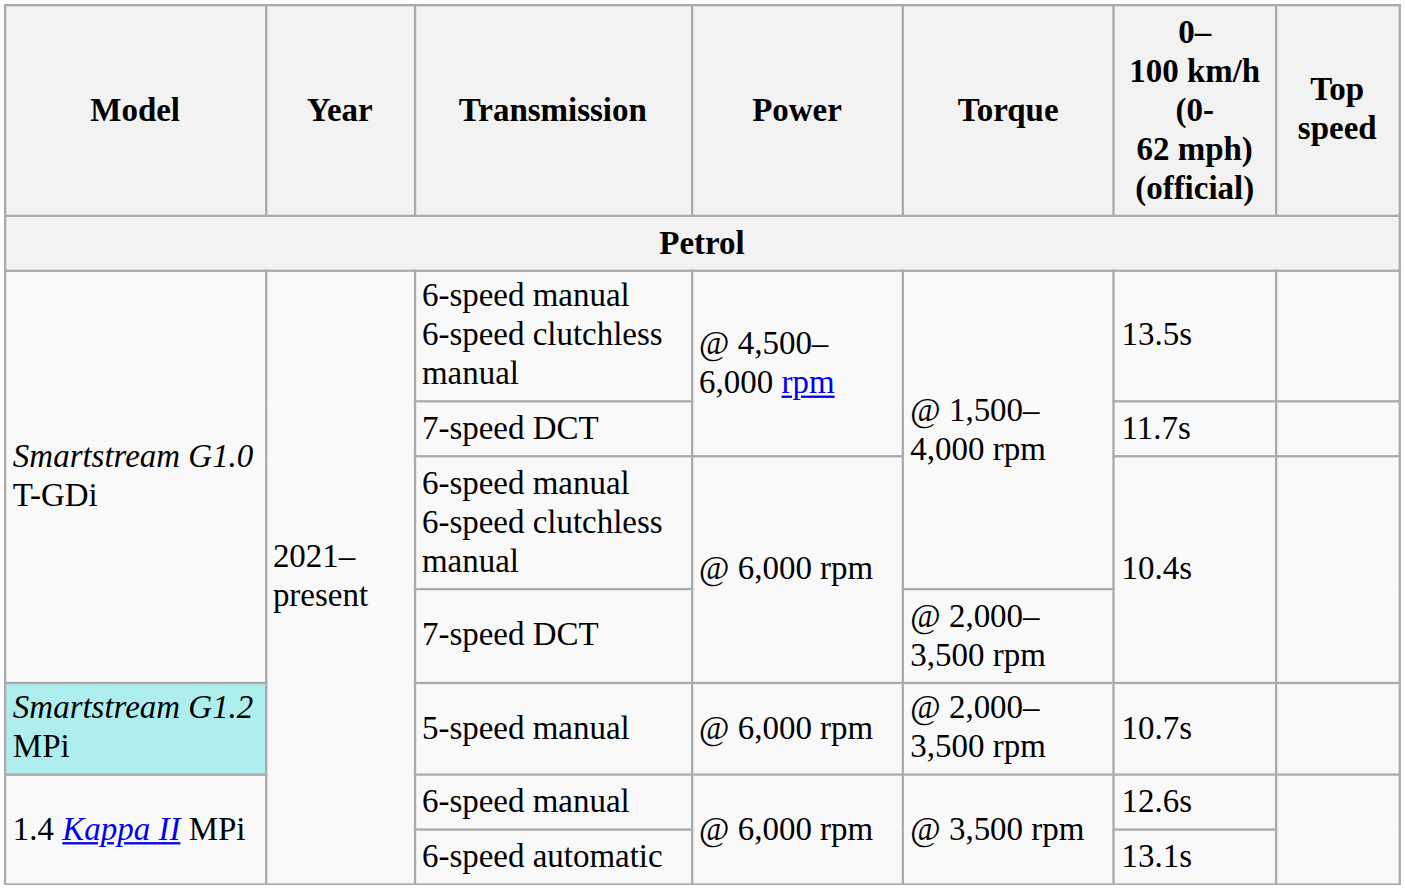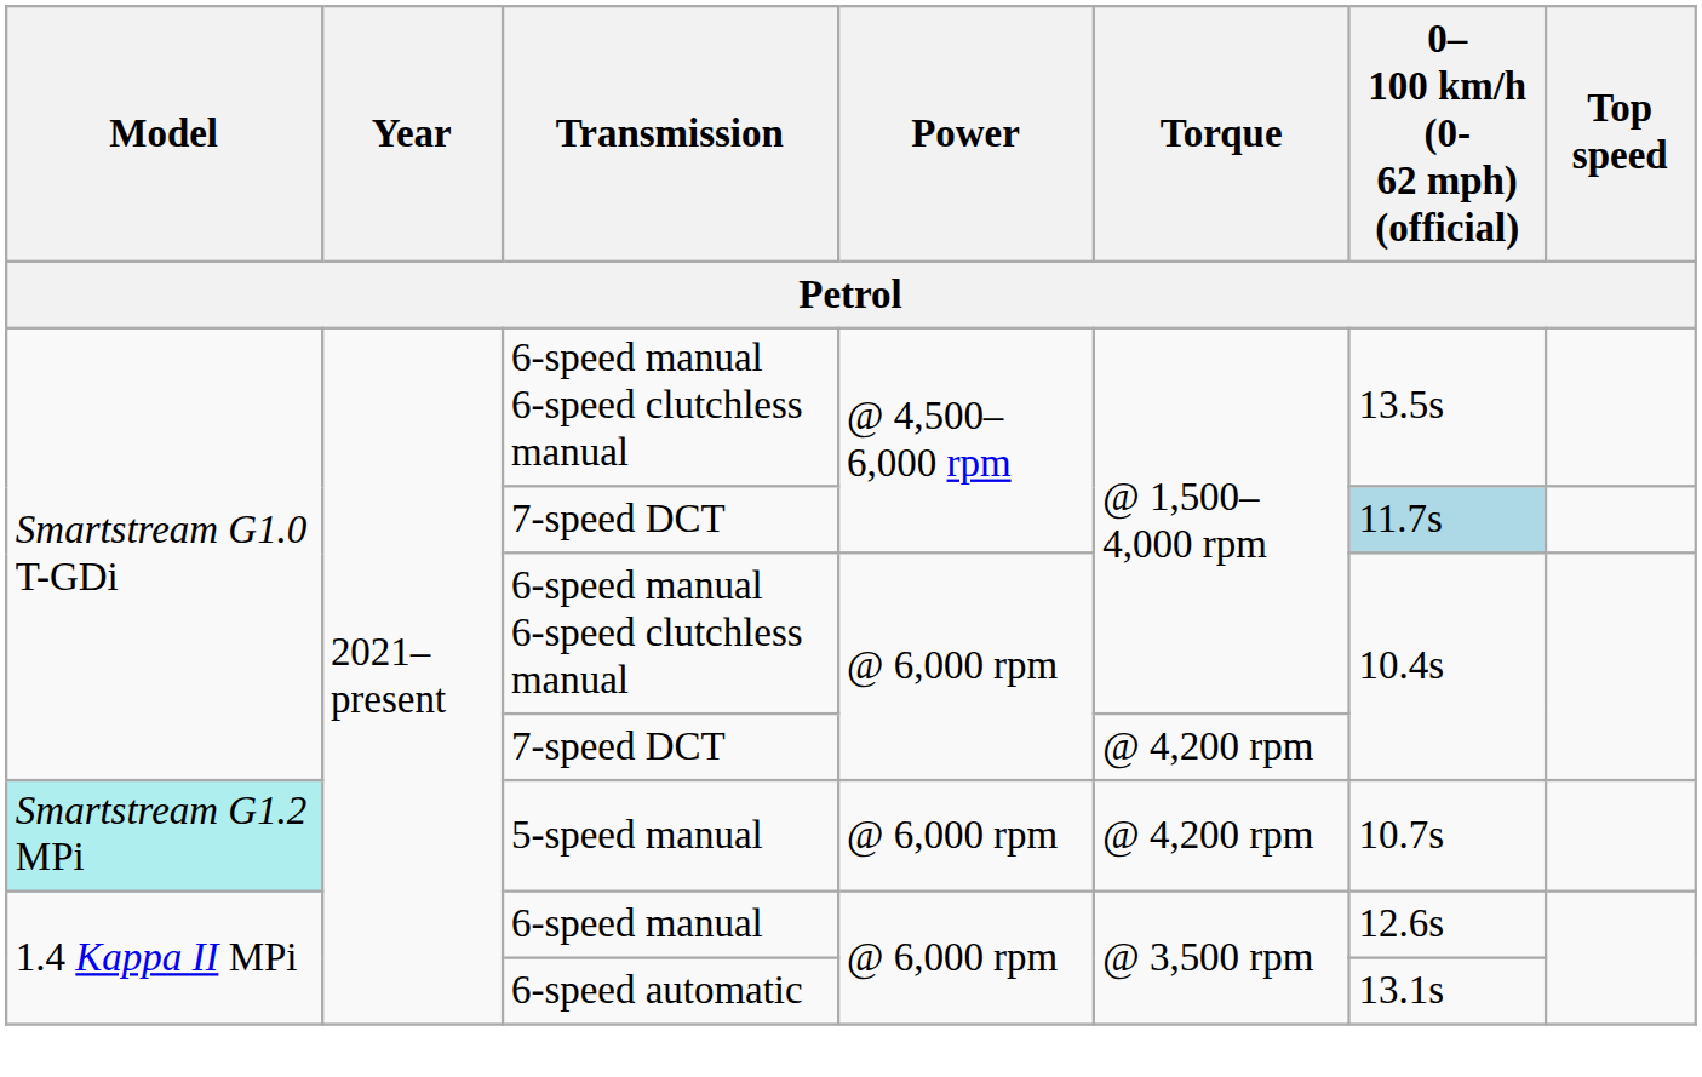 <table class="wikitable" style="text-align:left; font-size:90%;">
 <tr>
 <th>Model</th>
 <th>Year</th>
 <th>Transmission</th>
 <th>Power</th>
 <th>Torque</th>
 <th>0–100 km/h<br>(0-62 mph)<br>(official)</th>
 <th>Top speed</th>
 </tr>
 <tr>
 <th colspan=7>Petrol</th>
 </tr>
 <tr>
 <td rowspan=4><em>Smartstream G1.0</em> T-GDi</td>
 <td rowspan=7>2021–present</td>
 <td>6-speed manual<br>6-speed clutchless manual</td>
 <td rowspan=2> @ 4,500–6,000 <a href='#'>rpm</a></td>
 <td rowspan=3> @ 1,500–4,000 rpm</td>
 <td>13.5s</td>
 <td></td>
 </tr>
 <tr>
 <td>7-speed DCT</td>
-<td>11.7s</td>
+<td style="background: lightblue;">11.7s</td>
 <td></td>
 </tr>
 <tr>
 <td>6-speed manual<br>6-speed clutchless manual</td>
 <td rowspan=2> @ 6,000 rpm</td>
 <td rowspan=2>10.4s</td>
 <td rowspan=2></td>
 </tr>
 <tr>
 <td>7-speed DCT</td>
-<td> @ 2,000–3,500 rpm</td>
+<td> @ 4,200 rpm</td>
 </tr>
 <tr>
 <td style="background: paleturquoise;"><em>Smartstream G1.2</em> MPi</td>
 <td>5-speed manual</td>
 <td> @ 6,000 rpm</td>
-<td> @ 2,000–3,500 rpm</td>
+<td> @ 4,200 rpm</td>
 <td>10.7s</td>
 <td></td>
 </tr>
 <tr>
 <td rowspan=2>1.4 <em><a href='#'>Kappa II</a></em> MPi</td>
 <td>6-speed manual</td>
 <td rowspan=2> @ 6,000 rpm</td>
 <td rowspan=2> @ 3,500 rpm</td>
 <td>12.6s</td>
 <td rowspan=2></td>
 </tr>
 <tr>
 <td>6-speed automatic</td>
 <td>13.1s</td>
 </tr>
 </table>
